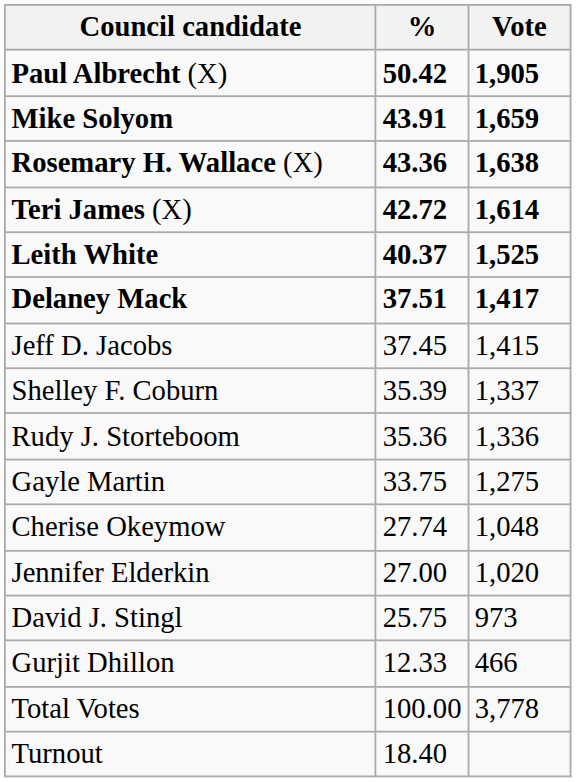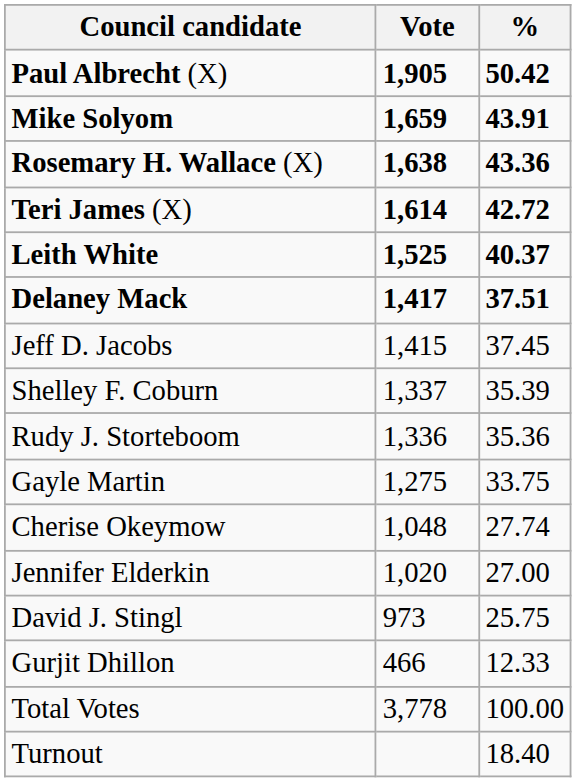 <table class="wikitable">
 <tr>
 <th width="200px">Council candidate</th>
+<th width="50px">Vote</th>
 <th width="30px">%</th>
-<th width="50px">Vote</th>
 </tr>
 <tr>
 <td><strong>Paul Albrecht</strong> (X) </td>
+<td><strong>1,905</strong></td>
 <td><strong>50.42</strong></td>
-<td><strong>1,905</strong></td>
 </tr>
 <tr>
 <td><strong>Mike Solyom</strong> </td>
+<td><strong>1,659</strong></td>
 <td><strong>43.91</strong></td>
-<td><strong>1,659</strong></td>
 </tr>
 <tr>
 <td><strong>Rosemary H. Wallace</strong> (X) </td>
+<td><strong>1,638</strong></td>
 <td><strong>43.36</strong></td>
-<td><strong>1,638</strong></td>
 </tr>
 <tr>
 <td><strong>Teri James</strong> (X) </td>
+<td><strong>1,614</strong></td>
 <td><strong>42.72</strong></td>
-<td><strong>1,614</strong></td>
 </tr>
 <tr>
 <td><strong>Leith White</strong> </td>
+<td><strong>1,525</strong></td>
 <td><strong>40.37</strong></td>
-<td><strong>1,525</strong></td>
 </tr>
 <tr>
 <td><strong>Delaney Mack</strong> </td>
+<td><strong>1,417</strong></td>
 <td><strong>37.51</strong></td>
-<td><strong>1,417</strong></td>
 </tr>
 <tr>
 <td>Jeff D. Jacobs</td>
+<td>1,415</td>
 <td>37.45</td>
-<td>1,415</td>
 </tr>
 <tr>
 <td>Shelley F. Coburn</td>
+<td>1,337</td>
 <td>35.39</td>
-<td>1,337</td>
 </tr>
 <tr>
 <td>Rudy J. Storteboom</td>
+<td>1,336</td>
 <td>35.36</td>
-<td>1,336</td>
 </tr>
 <tr>
 <td>Gayle Martin</td>
+<td>1,275</td>
 <td>33.75</td>
-<td>1,275</td>
 </tr>
 <tr>
 <td>Cherise Okeymow</td>
+<td>1,048</td>
 <td>27.74</td>
-<td>1,048</td>
 </tr>
 <tr>
 <td>Jennifer Elderkin</td>
+<td>1,020</td>
 <td>27.00</td>
-<td>1,020</td>
 </tr>
 <tr>
 <td>David J. Stingl</td>
+<td>973</td>
 <td>25.75</td>
-<td>973</td>
 </tr>
 <tr>
 <td>Gurjit Dhillon</td>
+<td>466</td>
 <td>12.33</td>
-<td>466</td>
 </tr>
 <tr>
 <td>Total Votes</td>
+<td>3,778</td>
 <td>100.00</td>
-<td>3,778</td>
 </tr>
 <tr>
 <td>Turnout</td>
+<td></td>
 <td>18.40</td>
-<td></td>
 </tr>
 </table>
